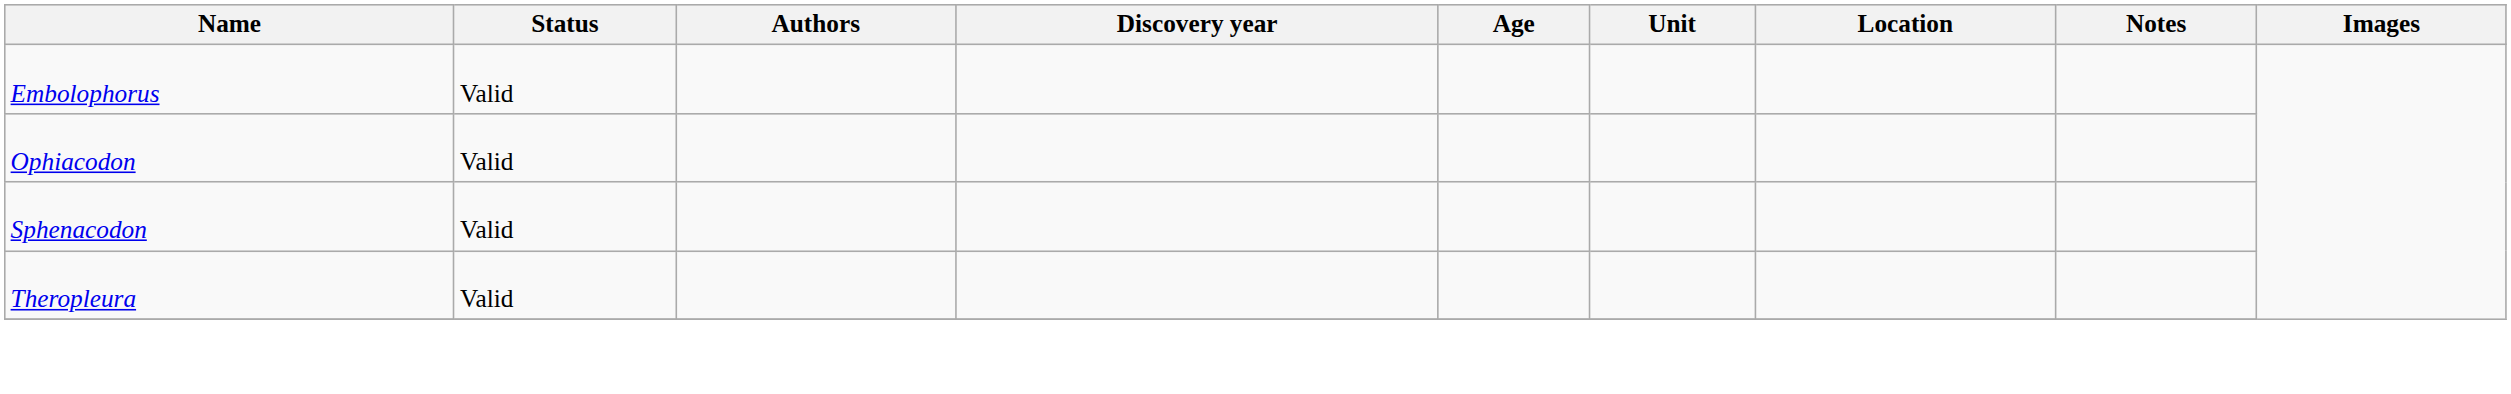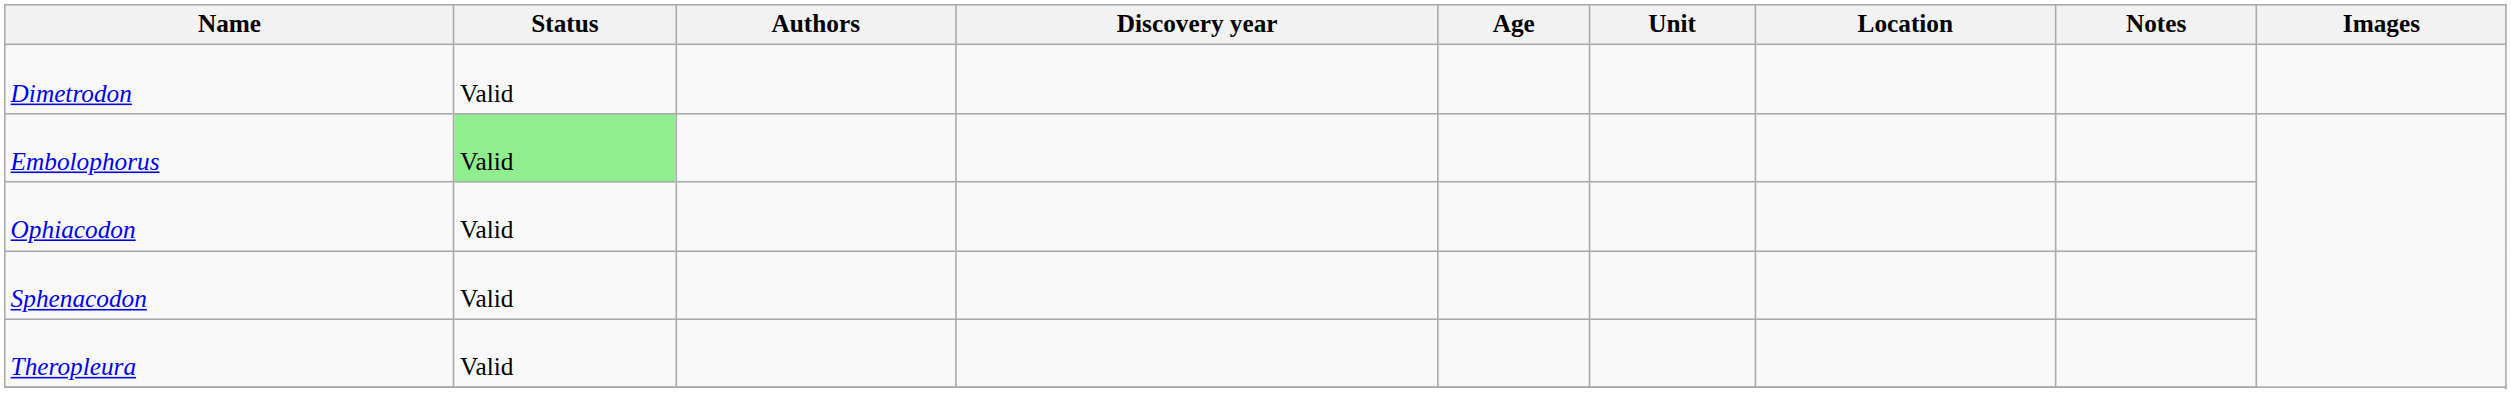 <table class="wikitable sortable" align="center" width="100%">
 <tr>
 <th>Name</th>
 <th>Status</th>
 <th>Authors</th>
 <th>Discovery year</th>
 <th>Age</th>
 <th>Unit</th>
 <th>Location</th>
 <th>Notes</th>
 <th>Images</th>
 </tr>
 <tr>
+<td><br><em><a href='#'>Dimetrodon</a></em></td>
+<td><br>Valid</td>
+<td><br></td>
+<td></td>
+<td></td>
+<td></td>
+<td></td>
+<td><br><br></td>
+<td><br></td>
+</tr>
+<tr>
 <td><br><em><a href='#'>Embolophorus</a></em></td>
-<td><br>Valid</td>
+<td style="background: lightgreen;"><br>Valid</td>
 <td><br></td>
 <td></td>
 <td></td>
 <td></td>
 <td></td>
 <td><br></td>
 </tr>
 <tr>
 <td><br><em><a href='#'>Ophiacodon</a></em></td>
 <td><br>Valid</td>
 <td><br></td>
 <td></td>
 <td></td>
 <td></td>
 <td></td>
 <td><br></td>
 </tr>
 <tr>
 <td><br><em><a href='#'>Sphenacodon</a></em></td>
 <td><br>Valid</td>
 <td><br></td>
 <td></td>
 <td></td>
 <td></td>
 <td></td>
 <td><br></td>
 </tr>
 <tr>
 <td><br><em><a href='#'>Theropleura</a></em></td>
 <td><br>Valid</td>
 <td><br></td>
 <td></td>
 <td></td>
 <td></td>
 <td></td>
 <td><br></td>
 </tr>
 <tr>
 </tr>
 </table>
